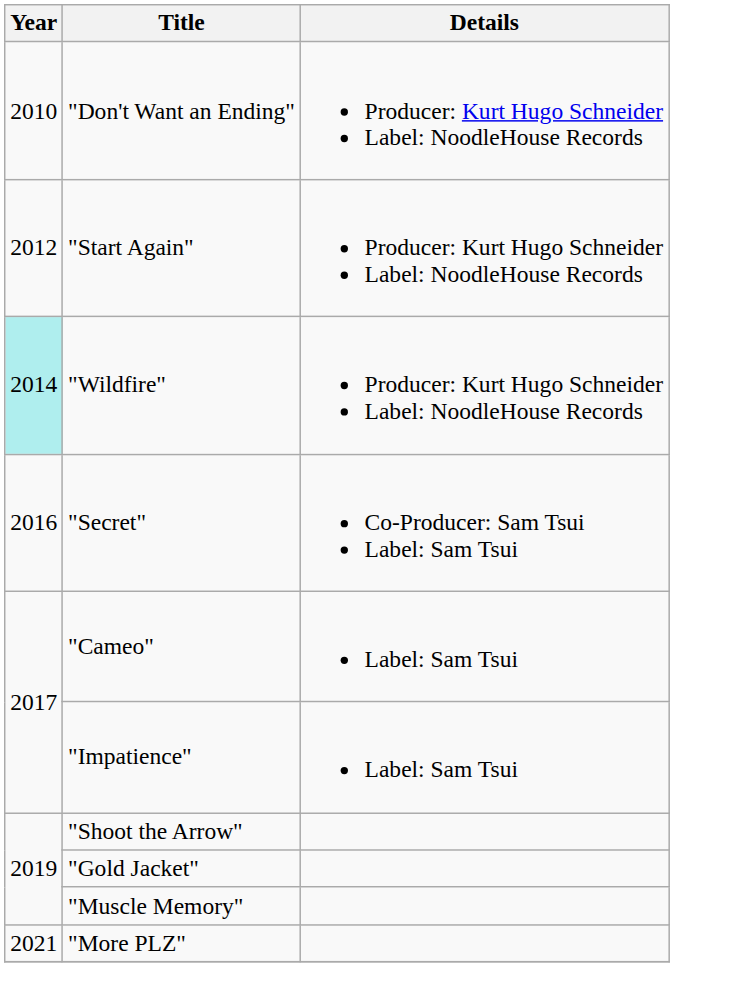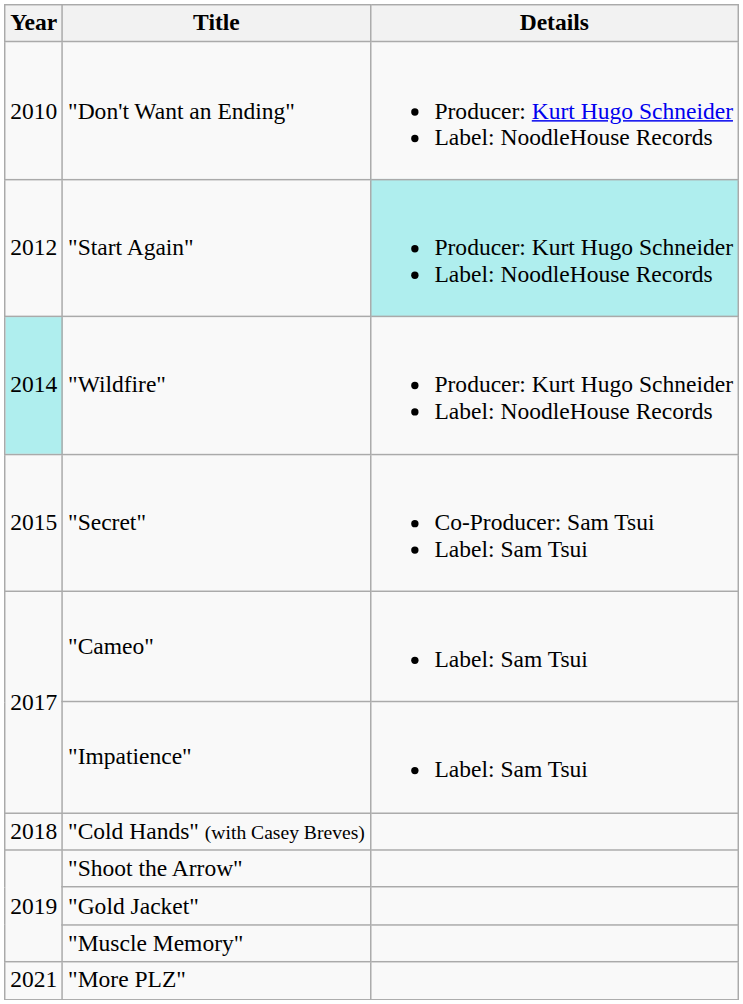 <table class="wikitable sortable">
 <tr>
 <th>Year</th>
 <th class="unsortable">Title</th>
 <th>Details</th>
 </tr>
 <tr>
 <td>2010</td>
 <td>"Don't Want an Ending"</td>
 <td><br><ul><li>Producer: <a href='#'>Kurt Hugo Schneider</a></li><li>Label: NoodleHouse Records</li></ul></td>
 </tr>
 <tr>
 <td>2012</td>
 <td>"Start Again"</td>
-<td><br><ul><li>Producer: Kurt Hugo Schneider</li><li>Label: NoodleHouse Records</li></ul></td>
+<td style="background: paleturquoise;"><br><ul><li>Producer: Kurt Hugo Schneider</li><li>Label: NoodleHouse Records</li></ul></td>
 </tr>
 <tr>
 <td style="background: paleturquoise;">2014</td>
 <td>"Wildfire"</td>
 <td><br><ul><li>Producer: Kurt Hugo Schneider</li><li>Label: NoodleHouse Records</li></ul></td>
 </tr>
 <tr>
-<td>2016</td>
+<td>2015</td>
 <td>"Secret"</td>
 <td><br><ul><li>Co-Producer: Sam Tsui</li><li>Label: Sam Tsui</li></ul></td>
 </tr>
 <tr>
 <td rowspan="2">2017</td>
 <td>"Cameo"</td>
 <td><br><ul><li>Label: Sam Tsui</li></ul></td>
 </tr>
 <tr>
 <td>"Impatience"</td>
 <td><br><ul><li>Label: Sam Tsui</li></ul></td>
+</tr>
+<tr>
+<td>2018</td>
+<td>"Cold Hands" <small>(with Casey Breves)</small></td>
+<td></td>
 </tr>
 <tr>
 <td rowspan="3">2019</td>
 <td>"Shoot the Arrow"</td>
 <td></td>
 </tr>
 <tr>
 <td>"Gold Jacket"</td>
 <td></td>
 </tr>
 <tr>
 <td>"Muscle Memory"</td>
 <td></td>
 </tr>
 <tr>
 <td>2021</td>
 <td>"More PLZ"</td>
 <td></td>
 </tr>
 <tr>
 </tr>
 </table>
